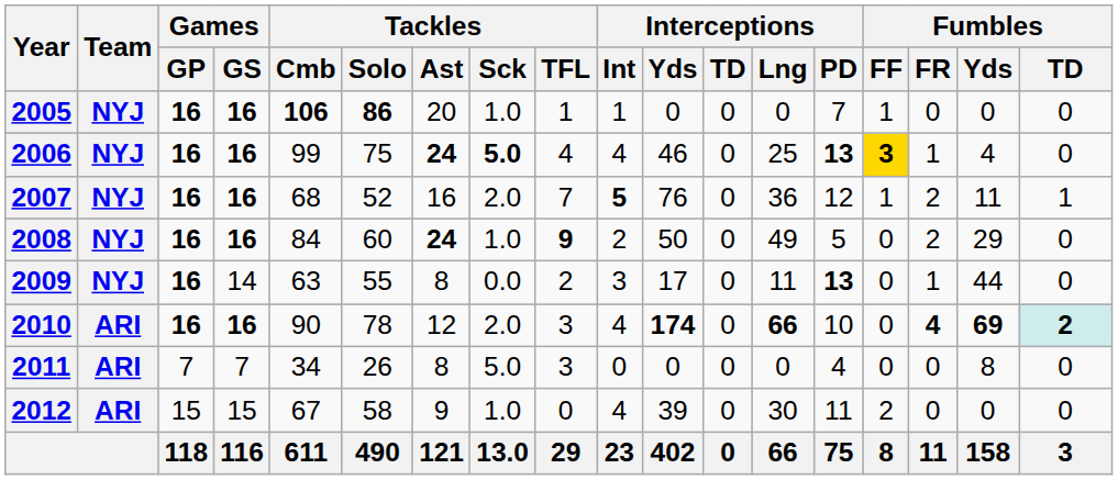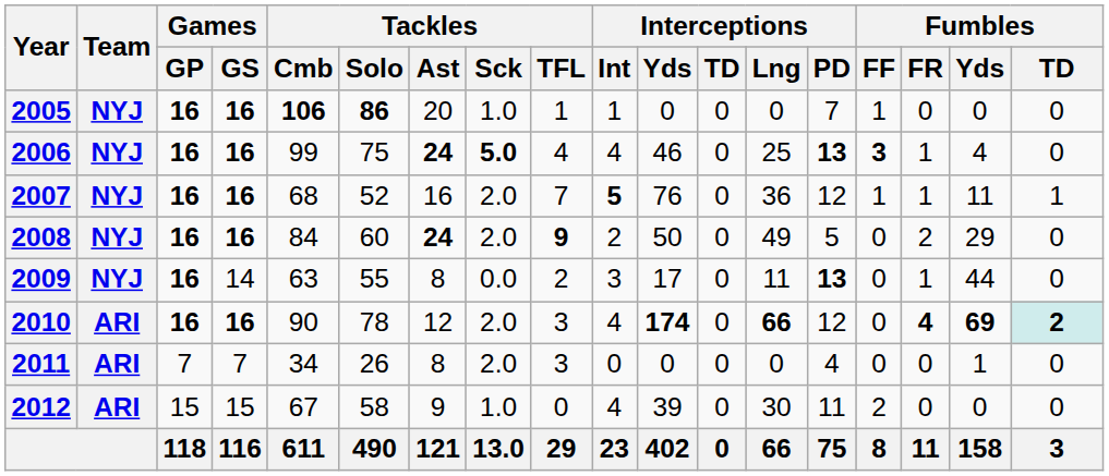 <table class="wikitable" style="text-align:center">
 <tr>
 <th rowspan="2">Year</th>
 <th rowspan="2">Team</th>
 <th colspan="2">Games</th>
 <th colspan="5">Tackles</th>
 <th colspan="5">Interceptions</th>
 <th colspan="4">Fumbles</th>
 </tr>
 <tr>
 <th>GP</th>
 <th>GS</th>
 <th>Cmb</th>
 <th>Solo</th>
 <th>Ast</th>
 <th>Sck</th>
 <th>TFL</th>
 <th>Int</th>
 <th>Yds</th>
 <th>TD</th>
 <th>Lng</th>
 <th>PD</th>
 <th>FF</th>
 <th>FR</th>
 <th>Yds</th>
 <th>TD</th>
 </tr>
 <tr>
 <th><a href='#'>2005</a></th>
 <th><a href='#'>NYJ</a></th>
 <td><strong>16</strong></td>
 <td><strong>16</strong></td>
 <td><strong>106</strong></td>
 <td><strong>86</strong></td>
 <td>20</td>
 <td>1.0</td>
 <td>1</td>
 <td>1</td>
 <td>0</td>
 <td>0</td>
 <td>0</td>
 <td>7</td>
 <td>1</td>
 <td>0</td>
 <td>0</td>
 <td>0</td>
 </tr>
 <tr>
 <th><a href='#'>2006</a></th>
 <th><a href='#'>NYJ</a></th>
 <td><strong>16</strong></td>
 <td><strong>16</strong></td>
 <td>99</td>
 <td>75</td>
 <td><strong>24</strong></td>
 <td><strong>5.0</strong></td>
 <td>4</td>
 <td>4</td>
 <td>46</td>
 <td>0</td>
 <td>25</td>
 <td><strong>13</strong></td>
-<td style="background: gold;"><strong>3</strong></td>
+<td><strong>3</strong></td>
 <td>1</td>
 <td>4</td>
 <td>0</td>
 </tr>
 <tr>
 <th><a href='#'>2007</a></th>
 <th><a href='#'>NYJ</a></th>
 <td><strong>16</strong></td>
 <td><strong>16</strong></td>
 <td>68</td>
 <td>52</td>
 <td>16</td>
 <td>2.0</td>
 <td>7</td>
 <td><strong>5</strong></td>
 <td>76</td>
 <td>0</td>
 <td>36</td>
 <td>12</td>
 <td>1</td>
-<td>2</td>
+<td>1</td>
 <td>11</td>
 <td>1</td>
 </tr>
 <tr>
 <th><a href='#'>2008</a></th>
 <th><a href='#'>NYJ</a></th>
 <td><strong>16</strong></td>
 <td><strong>16</strong></td>
 <td>84</td>
 <td>60</td>
 <td><strong>24</strong></td>
-<td>1.0</td>
+<td>2.0</td>
 <td><strong>9</strong></td>
 <td>2</td>
 <td>50</td>
 <td>0</td>
 <td>49</td>
 <td>5</td>
 <td>0</td>
 <td>2</td>
 <td>29</td>
 <td>0</td>
 </tr>
 <tr>
 <th><a href='#'>2009</a></th>
 <th><a href='#'>NYJ</a></th>
 <td><strong>16</strong></td>
 <td>14</td>
 <td>63</td>
 <td>55</td>
 <td>8</td>
 <td>0.0</td>
 <td>2</td>
 <td>3</td>
 <td>17</td>
 <td>0</td>
 <td>11</td>
 <td><strong>13</strong></td>
 <td>0</td>
 <td>1</td>
 <td>44</td>
 <td>0</td>
 </tr>
 <tr>
 <th><a href='#'>2010</a></th>
 <th><a href='#'>ARI</a></th>
 <td><strong>16</strong></td>
 <td><strong>16</strong></td>
 <td>90</td>
 <td>78</td>
 <td>12</td>
 <td>2.0</td>
 <td>3</td>
 <td>4</td>
 <td><strong>174</strong></td>
 <td>0</td>
 <td><strong>66</strong></td>
-<td>10</td>
+<td>12</td>
 <td>0</td>
 <td><strong>4</strong></td>
 <td><strong>69</strong></td>
 <td style="background:#cfecec; width:3em;"><strong>2</strong></td>
 </tr>
 <tr>
 <th><a href='#'>2011</a></th>
 <th><a href='#'>ARI</a></th>
 <td>7</td>
 <td>7</td>
 <td>34</td>
 <td>26</td>
 <td>8</td>
-<td>5.0</td>
+<td>2.0</td>
 <td>3</td>
 <td>0</td>
 <td>0</td>
 <td>0</td>
 <td>0</td>
 <td>4</td>
 <td>0</td>
 <td>0</td>
-<td>8</td>
+<td>1</td>
 <td>0</td>
 </tr>
 <tr>
 <th><a href='#'>2012</a></th>
 <th><a href='#'>ARI</a></th>
 <td>15</td>
 <td>15</td>
 <td>67</td>
 <td>58</td>
 <td>9</td>
 <td>1.0</td>
 <td>0</td>
 <td>4</td>
 <td>39</td>
 <td>0</td>
 <td>30</td>
 <td>11</td>
 <td>2</td>
 <td>0</td>
 <td>0</td>
 <td>0</td>
 </tr>
 <tr>
 <th colspan="2"></th>
 <th>118</th>
 <th>116</th>
 <th>611</th>
 <th>490</th>
 <th>121</th>
 <th>13.0</th>
 <th>29</th>
 <th>23</th>
 <th>402</th>
 <th>0</th>
 <th>66</th>
 <th>75</th>
 <th>8</th>
 <th>11</th>
 <th>158</th>
 <th>3</th>
 </tr>
 </table>
